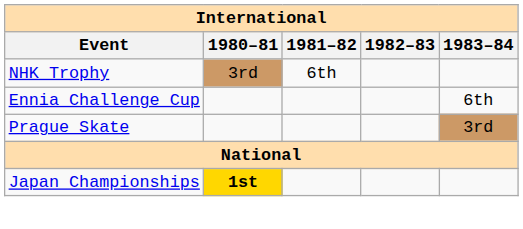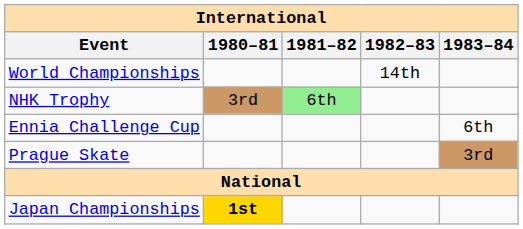 <table class="wikitable" style="text-align:center">
 <tr>
 <th style="background-color: #ffdead; " colspan=5 align=center>International</th>
 </tr>
 <tr>
 <th>Event</th>
 <th>1980–81</th>
 <th>1981–82</th>
 <th>1982–83</th>
 <th>1983–84</th>
 </tr>
 <tr>
+<td align=left><a href='#'>World Championships</a></td>
+<td></td>
+<td></td>
+<td>14th</td>
+<td></td>
+</tr>
+<tr>
 <td align=left><a href='#'>NHK Trophy</a></td>
 <td bgcolor=cc9966>3rd</td>
-<td>6th</td>
+<td style="background: lightgreen;">6th</td>
 <td></td>
 <td></td>
 </tr>
 <tr>
 <td align=left><a href='#'>Ennia Challenge Cup</a></td>
 <td></td>
 <td></td>
 <td></td>
 <td>6th</td>
 </tr>
 <tr>
 <td align=left><a href='#'>Prague Skate</a></td>
 <td></td>
 <td></td>
 <td></td>
 <td bgcolor=cc9966>3rd</td>
 </tr>
 <tr>
 <th style="background-color: #ffdead; " colspan=5 align=center>National</th>
 </tr>
 <tr>
 <td align=left><a href='#'>Japan Championships</a></td>
 <td bgcolor=gold><strong>1st</strong></td>
 <td></td>
 <td></td>
 <td></td>
 </tr>
 </table>
